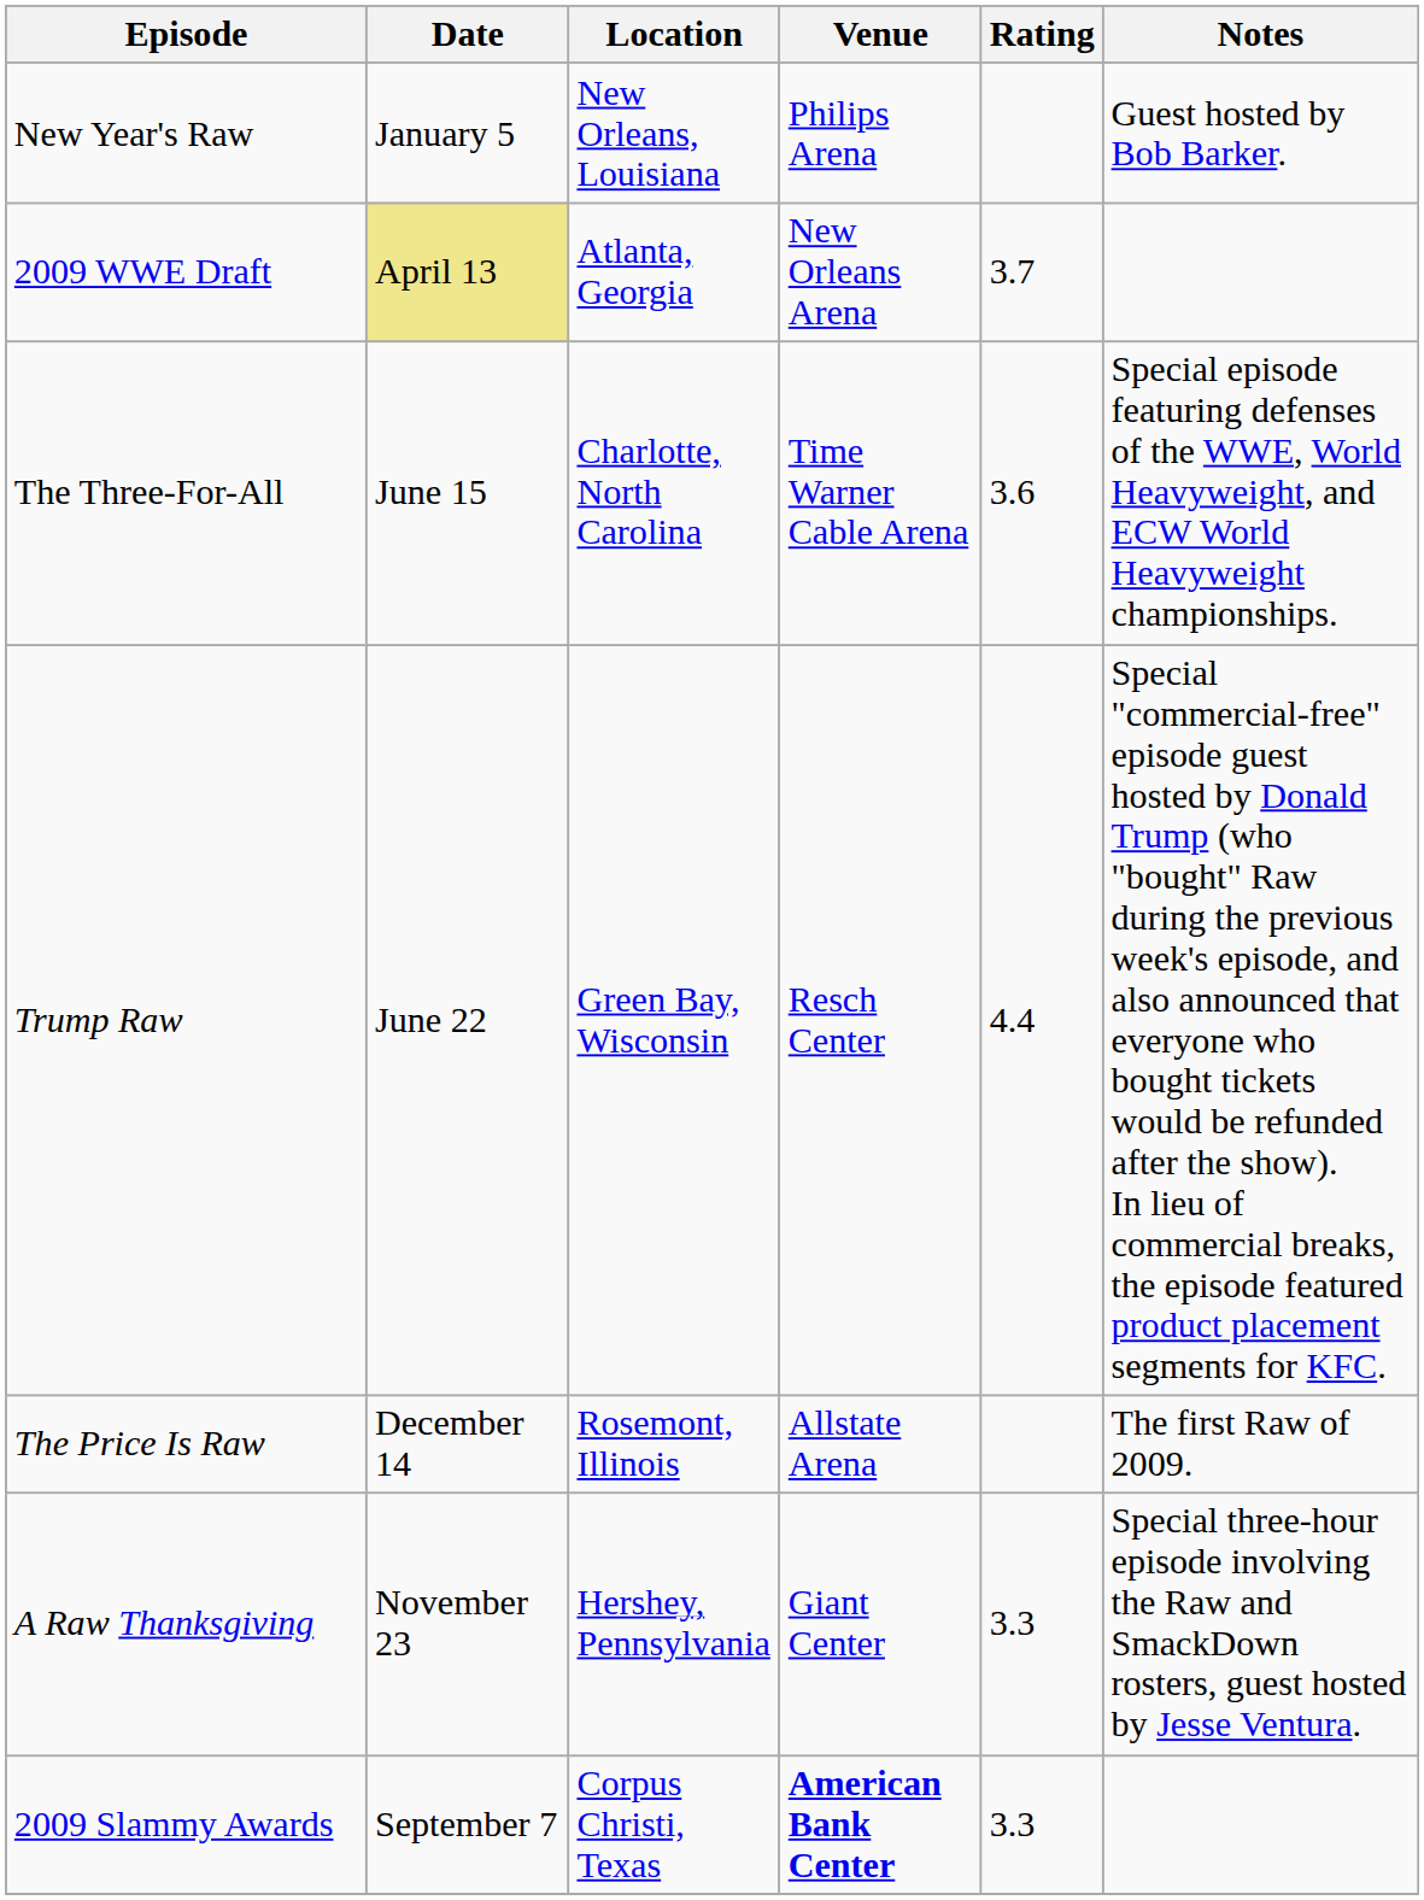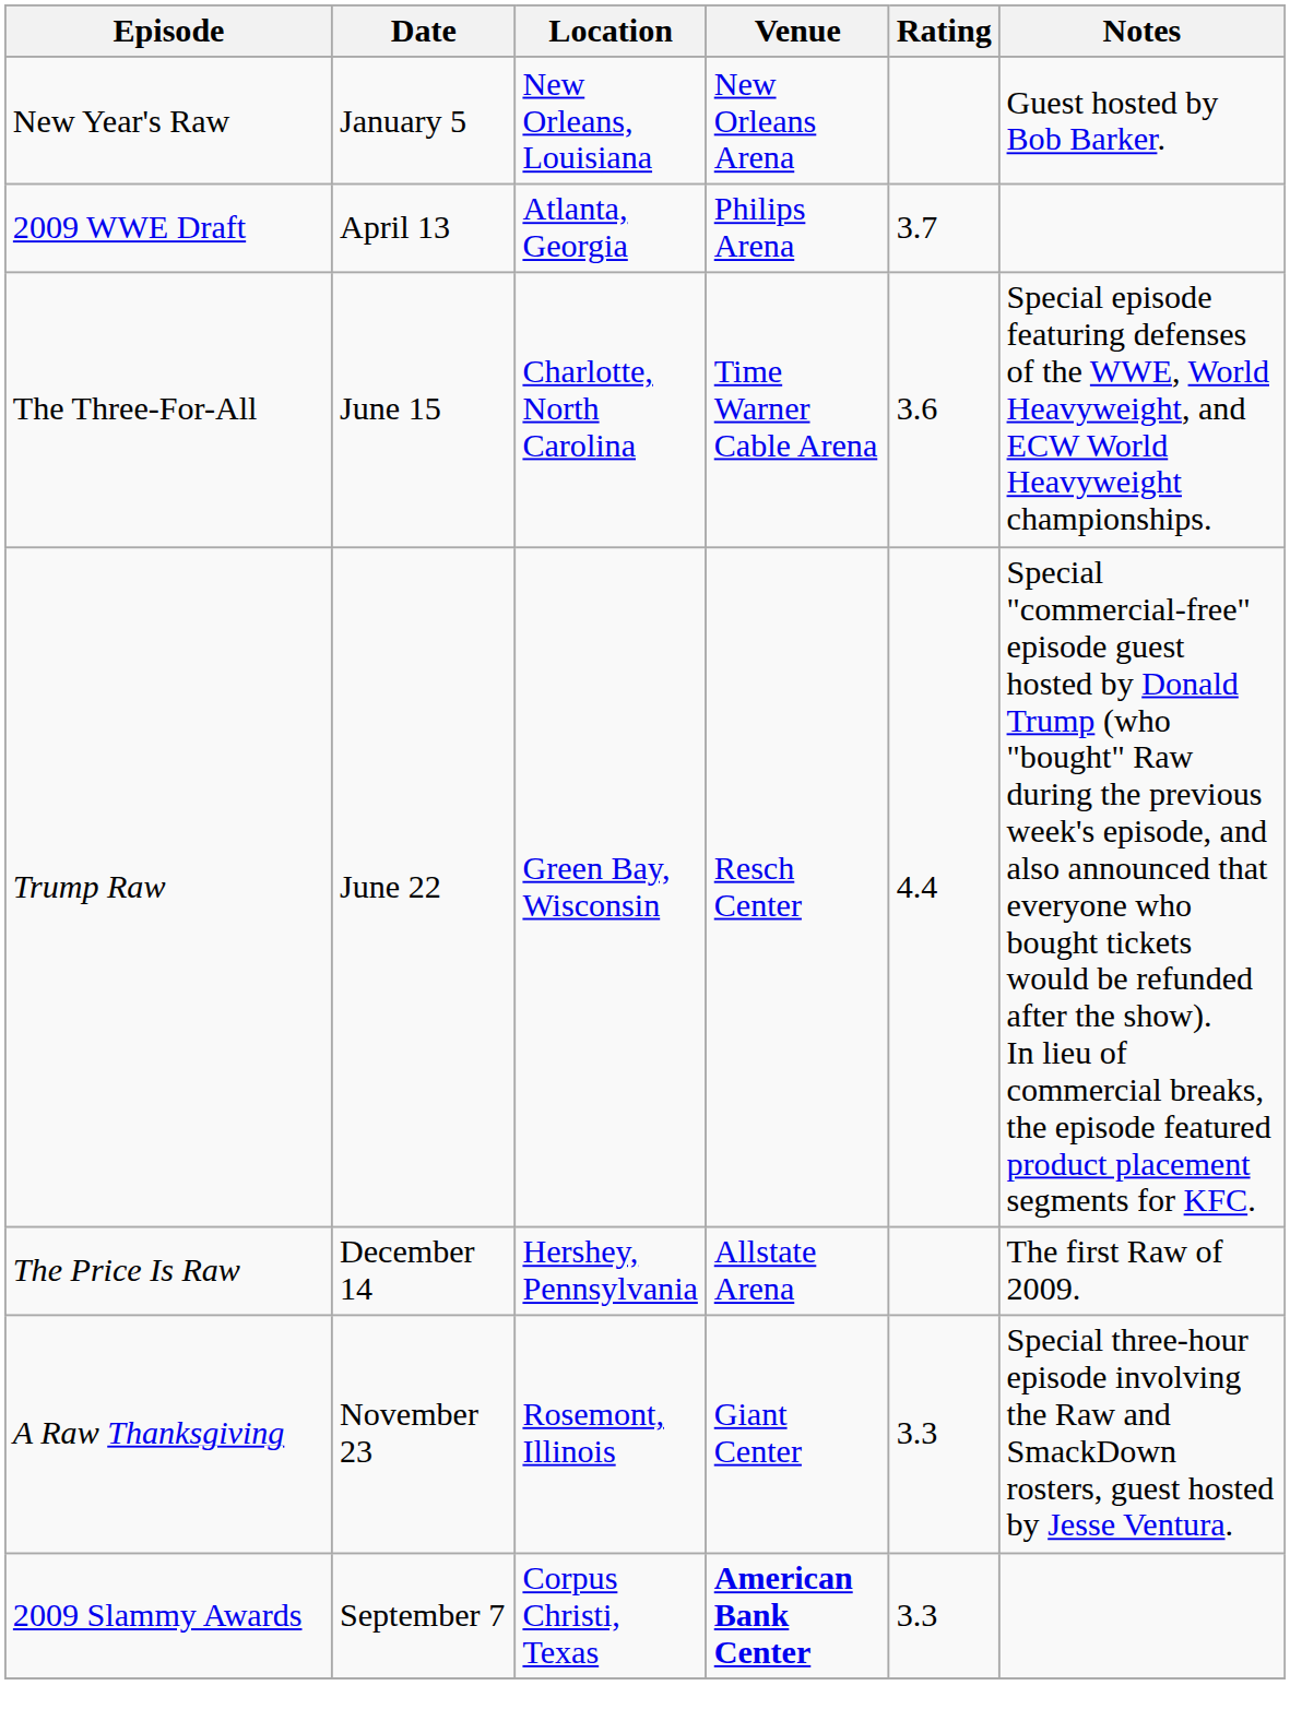 <table class="wikitable plainrowheaders sortable" style="width:100%;">
 <tr>
 <th style="width:29%;">Episode</th>
 <th style="width:15%;">Date</th>
 <th style="width:15%;">Location</th>
 <th style="width:15%;">Venue</th>
 <th style="width:2%;">Rating</th>
 <th style="width:99%;">Notes</th>
 </tr>
 <tr>
 <td>New Year's Raw</td>
 <td>January 5</td>
 <td><a href='#'>New Orleans, Louisiana</a></td>
-<td><a href='#'>Philips Arena</a></td>
+<td><a href='#'>New Orleans Arena</a></td>
 <td></td>
 <td>Guest hosted by <a href='#'>Bob Barker</a>.</td>
 </tr>
 <tr>
 <td><a href='#'>2009 WWE Draft</a></td>
-<td style="background: khaki;">April 13</td>
+<td>April 13</td>
 <td><a href='#'>Atlanta, Georgia</a></td>
-<td><a href='#'>New Orleans Arena</a></td>
+<td><a href='#'>Philips Arena</a></td>
 <td>3.7</td>
 <td></td>
 </tr>
 <tr>
 <td>The Three-For-All</td>
 <td>June 15</td>
 <td><a href='#'>Charlotte, North Carolina</a></td>
 <td><a href='#'>Time Warner Cable Arena</a></td>
 <td>3.6</td>
 <td>Special episode featuring defenses of the <a href='#'>WWE</a>, <a href='#'>World Heavyweight</a>, and <a href='#'>ECW World Heavyweight</a> championships.</td>
 </tr>
 <tr>
 <td><em>Trump Raw</em></td>
 <td>June 22</td>
 <td><a href='#'>Green Bay, Wisconsin</a></td>
 <td><a href='#'>Resch Center</a></td>
 <td>4.4</td>
 <td>Special "commercial-free" episode guest hosted by  <a href='#'>Donald Trump</a> (who "bought" Raw during the previous week's episode, and also announced that everyone who bought tickets would be refunded after the show).<br>In lieu of commercial breaks, the episode featured <a href='#'>product placement</a> segments for <a href='#'>KFC</a>.</td>
 </tr>
 <tr>
 <td><em>The Price Is Raw</em></td>
 <td>December 14</td>
-<td><a href='#'>Rosemont, Illinois</a></td>
+<td><a href='#'>Hershey, Pennsylvania</a></td>
 <td><a href='#'>Allstate Arena</a></td>
 <td></td>
 <td>The first Raw of 2009.</td>
 </tr>
 <tr>
 <td><em>A Raw <a href='#'>Thanksgiving</a></em></td>
 <td>November 23</td>
-<td><a href='#'>Hershey, Pennsylvania</a></td>
+<td><a href='#'>Rosemont, Illinois</a></td>
 <td><a href='#'>Giant Center</a></td>
 <td>3.3</td>
 <td>Special three-hour episode involving the Raw and SmackDown rosters, guest hosted by <a href='#'>Jesse Ventura</a>.</td>
 </tr>
 <tr>
 <td><a href='#'>2009 Slammy Awards</a></td>
 <td>September 7</td>
 <td><a href='#'>Corpus Christi, Texas</a></td>
 <td><strong><a href='#'>American Bank Center</a></strong></td>
 <td>3.3</td>
 <td></td>
 </tr>
 <tr>
 </tr>
 </table>
